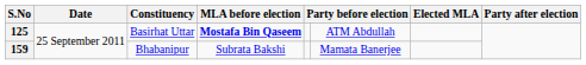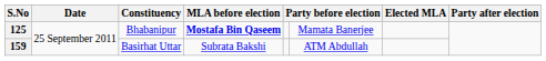 <table class="wikitable sortable" style="text-align:center;">
 <tr>
 <th>S.No</th>
 <th>Date</th>
 <th>Constituency</th>
 <th>MLA before election</th>
 <th colspan="2">Party before election</th>
 <th>Elected MLA</th>
 <th colspan="2">Party after election</th>
 </tr>
 <tr>
 <th>125</th>
 <td Rowspan=2>25 September 2011</td>
+<td><a href='#'>Bhabanipur</a></td>
+<td><strong><a href='#'>Mostafa Bin Qaseem</a></strong></td>
+<td></td>
+<td><a href='#'>Mamata Banerjee</a></td>
+<td></td>
+</tr>
+<tr>
+<th>159</th>
 <td><a href='#'>Basirhat Uttar</a></td>
-<td><strong><a href='#'>Mostafa Bin Qaseem</a></strong></td>
+<td><a href='#'>Subrata Bakshi</a></td>
 <td></td>
 <td><a href='#'>ATM Abdullah</a></td>
 <td></td>
 </tr>
-<tr>
-<th>159</th>
-<td><a href='#'>Bhabanipur</a></td>
-<td><a href='#'>Subrata Bakshi</a></td>
-<td></td>
-<td><a href='#'>Mamata Banerjee</a></td>
-<td></td>
-</tr>
 </table>
